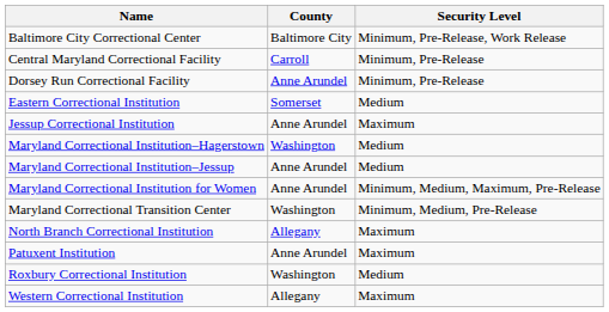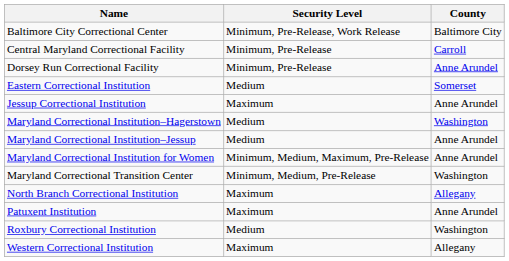 <table class="wikitable sortable">
 <tr>
 <th>Name</th>
+<th>Security Level</th>
 <th>County</th>
-<th>Security Level</th>
 </tr>
 <tr>
 <td>Baltimore City Correctional Center</td>
+<td>Minimum, Pre-Release, Work Release</td>
 <td>Baltimore City</td>
-<td>Minimum, Pre-Release, Work Release</td>
 </tr>
 <tr>
 <td>Central Maryland Correctional Facility</td>
+<td>Minimum, Pre-Release</td>
 <td><a href='#'>Carroll</a></td>
-<td>Minimum, Pre-Release</td>
 </tr>
 <tr>
 <td>Dorsey Run Correctional Facility</td>
+<td>Minimum, Pre-Release</td>
 <td><a href='#'>Anne Arundel</a></td>
-<td>Minimum, Pre-Release</td>
 </tr>
 <tr>
 <td><a href='#'>Eastern Correctional Institution</a></td>
+<td>Medium</td>
 <td><a href='#'>Somerset</a></td>
-<td>Medium</td>
 </tr>
 <tr>
 <td><a href='#'>Jessup Correctional Institution</a></td>
+<td>Maximum</td>
 <td>Anne Arundel</td>
-<td>Maximum</td>
 </tr>
 <tr>
 <td><a href='#'>Maryland Correctional Institution–Hagerstown</a></td>
+<td>Medium</td>
 <td><a href='#'>Washington</a></td>
-<td>Medium</td>
 </tr>
 <tr>
 <td><a href='#'>Maryland Correctional Institution–Jessup</a></td>
+<td>Medium</td>
 <td>Anne Arundel</td>
-<td>Medium</td>
 </tr>
 <tr>
 <td><a href='#'>Maryland Correctional Institution for Women</a></td>
+<td>Minimum, Medium, Maximum, Pre-Release</td>
 <td>Anne Arundel</td>
-<td>Minimum, Medium, Maximum, Pre-Release</td>
 </tr>
 <tr>
 <td>Maryland Correctional Transition Center</td>
+<td>Minimum, Medium, Pre-Release</td>
 <td>Washington</td>
-<td>Minimum, Medium, Pre-Release</td>
 </tr>
 <tr>
 <td><a href='#'>North Branch Correctional Institution</a></td>
+<td>Maximum</td>
 <td><a href='#'>Allegany</a></td>
-<td>Maximum</td>
 </tr>
 <tr>
 <td><a href='#'>Patuxent Institution</a></td>
+<td>Maximum</td>
 <td>Anne Arundel</td>
-<td>Maximum</td>
 </tr>
 <tr>
 <td><a href='#'>Roxbury Correctional Institution</a></td>
+<td>Medium</td>
 <td>Washington</td>
-<td>Medium</td>
 </tr>
 <tr>
 <td><a href='#'>Western Correctional Institution</a></td>
+<td>Maximum</td>
 <td>Allegany</td>
-<td>Maximum</td>
 </tr>
 </table>
